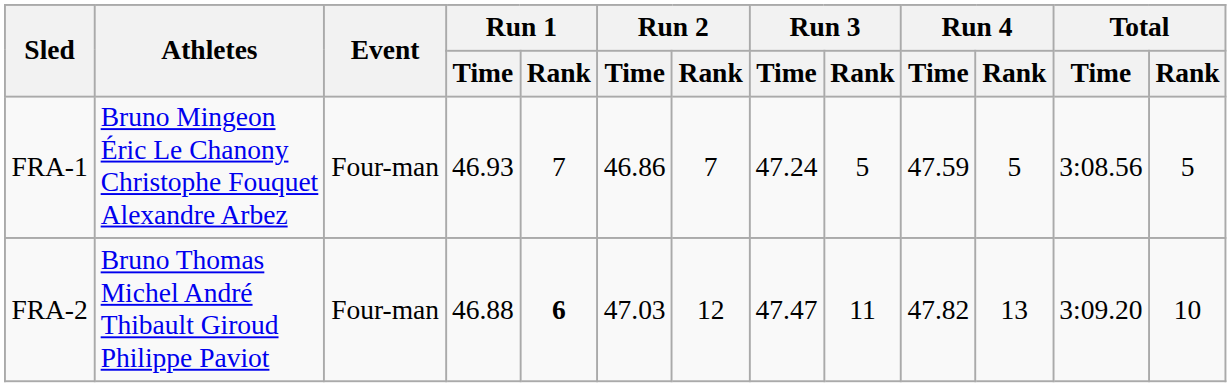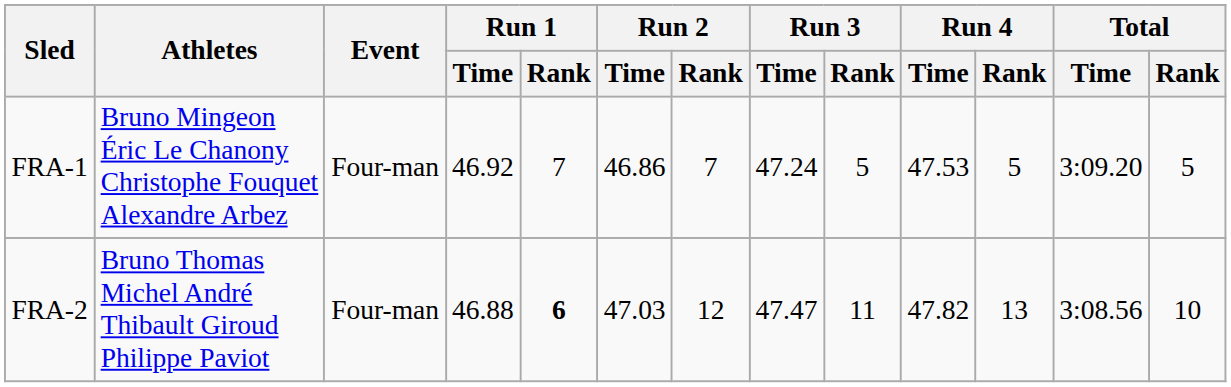 <table class="wikitable"  border="1" style="font-size:90%">
 <tr>
 <th rowspan="2">Sled</th>
 <th rowspan="2">Athletes</th>
 <th rowspan="2">Event</th>
 <th colspan="2">Run 1</th>
 <th colspan="2">Run 2</th>
 <th colspan="2">Run 3</th>
 <th colspan="2">Run 4</th>
 <th colspan="2">Total</th>
 </tr>
 <tr>
 <th>Time</th>
 <th>Rank</th>
 <th>Time</th>
 <th>Rank</th>
 <th>Time</th>
 <th>Rank</th>
 <th>Time</th>
 <th>Rank</th>
 <th>Time</th>
 <th>Rank</th>
 </tr>
 <tr>
 <td align="center">FRA-1</td>
 <td><a href='#'>Bruno Mingeon</a><br><a href='#'>Éric Le Chanony</a><br><a href='#'>Christophe Fouquet</a><br><a href='#'>Alexandre Arbez</a></td>
 <td>Four-man</td>
-<td align="center">46.93</td>
+<td align="center">46.92</td>
 <td align="center">7</td>
 <td align="center">46.86</td>
 <td align="center">7</td>
 <td align="center">47.24</td>
 <td align="center">5</td>
-<td align="center">47.59</td>
+<td align="center">47.53</td>
 <td align="center">5</td>
-<td align="center">3:08.56</td>
+<td align="center">3:09.20</td>
 <td align="center">5</td>
 </tr>
 <tr>
 <td align="center">FRA-2</td>
 <td><a href='#'>Bruno Thomas</a><br><a href='#'>Michel André</a><br><a href='#'>Thibault Giroud</a><br><a href='#'>Philippe Paviot</a></td>
 <td>Four-man</td>
 <td align="center">46.88</td>
 <td align="center"><strong>6</strong></td>
 <td align="center">47.03</td>
 <td align="center">12</td>
 <td align="center">47.47</td>
 <td align="center">11</td>
 <td align="center">47.82</td>
 <td align="center">13</td>
-<td align="center">3:09.20</td>
+<td align="center">3:08.56</td>
 <td align="center">10</td>
 </tr>
 </table>
